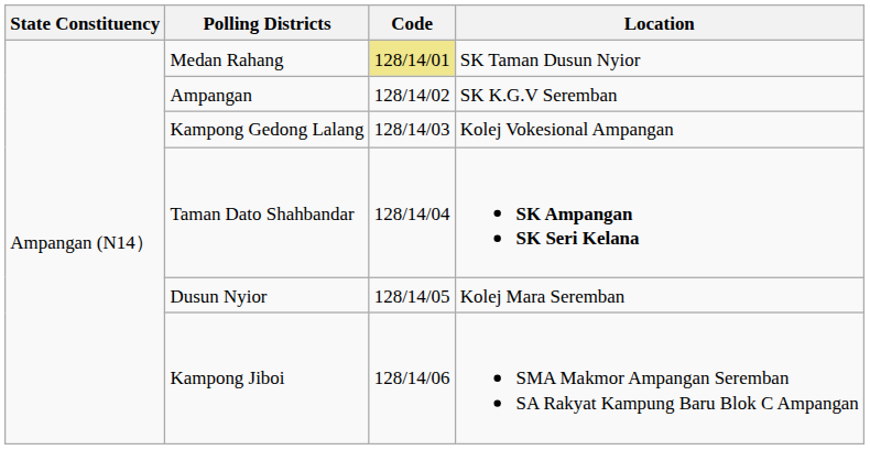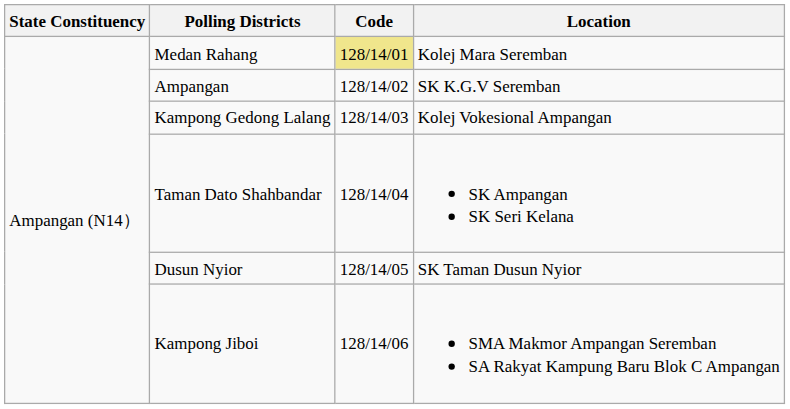 <table class="wikitable sortable mw-collapsible">
 <tr>
 <th><small>State Constituency</small></th>
 <th><small>Polling Districts</small></th>
 <th><small>Code</small></th>
 <th><small>Location</small></th>
 </tr>
 <tr>
 <td rowspan="6"><small>Ampangan (N14）</small></td>
 <td><small>Medan Rahang</small></td>
 <td style="background: khaki;"><small>128/14/01</small></td>
-<td><small>SK Taman Dusun Nyior</small></td>
+<td><small>Kolej Mara Seremban</small></td>
 </tr>
 <tr>
 <td><small>Ampangan</small></td>
 <td><small>128/14/02</small></td>
 <td><small>SK K.G.V Seremban</small></td>
 </tr>
 <tr>
 <td><small>Kampong Gedong Lalang</small></td>
 <td><small>128/14/03</small></td>
 <td><small>Kolej Vokesional Ampangan</small></td>
 </tr>
 <tr>
 <td><small>Taman Dato Shahbandar</small></td>
 <td><small>128/14/04</small></td>
-<td><strong><br><ul><li><small>SK Ampangan</small></li><li><small>SK Seri Kelana</small></li></ul></strong></td>
+<td><br><ul><li><small>SK Ampangan</small></li><li><small>SK Seri Kelana</small></li></ul></td>
 </tr>
 <tr>
 <td><small>Dusun Nyior</small></td>
 <td><small>128/14/05</small></td>
-<td><small>Kolej Mara Seremban</small></td>
+<td><small>SK Taman Dusun Nyior</small></td>
 </tr>
 <tr>
 <td><small>Kampong Jiboi</small></td>
 <td><small>128/14/06</small></td>
 <td><br><ul><li><small>SMA Makmor Ampangan Seremban</small></li><li><small>SA Rakyat Kampung Baru Blok C Ampangan</small></li></ul></td>
 </tr>
 </table>
